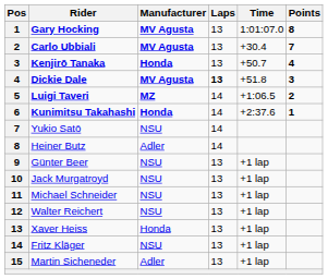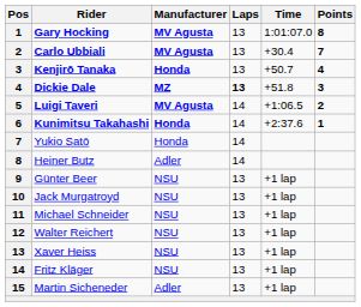 <table class="wikitable" style="font-size: 95%;">
 <tr>
 <th>Pos</th>
 <th>Rider</th>
 <th>Manufacturer</th>
 <th>Laps</th>
 <th>Time</th>
 <th>Points</th>
 </tr>
 <tr>
 <th>1</th>
 <td> <strong><a href='#'>Gary Hocking</a></strong></td>
 <td><strong><a href='#'>MV Agusta</a></strong></td>
 <td>13</td>
 <td>1:01:07.0</td>
 <td><strong>8</strong></td>
 </tr>
 <tr>
 <th>2</th>
 <td> <strong><a href='#'>Carlo Ubbiali</a></strong></td>
 <td><strong><a href='#'>MV Agusta</a></strong></td>
 <td>13</td>
 <td>+30.4</td>
 <td><strong>7</strong></td>
 </tr>
 <tr>
 <th>3</th>
 <td> <strong><a href='#'>Kenjirō Tanaka</a></strong></td>
 <td><strong><a href='#'>Honda</a></strong></td>
 <td>13</td>
 <td>+50.7</td>
 <td><strong>4</strong></td>
 </tr>
 <tr>
 <th>4</th>
 <td> <strong><a href='#'>Dickie Dale</a></strong></td>
-<td><strong><a href='#'>MV Agusta</a></strong></td>
+<td><strong><a href='#'>MZ</a></strong></td>
 <td><strong>13</strong></td>
 <td>+51.8</td>
 <td><strong>3</strong></td>
 </tr>
 <tr>
 <th>5</th>
 <td> <strong><a href='#'>Luigi Taveri</a></strong></td>
-<td><strong><a href='#'>MZ</a></strong></td>
+<td><strong><a href='#'>MV Agusta</a></strong></td>
 <td>14</td>
 <td>+1:06.5</td>
 <td><strong>2</strong></td>
 </tr>
 <tr>
 <th>6</th>
 <td> <strong><a href='#'>Kunimitsu Takahashi</a></strong></td>
 <td><strong><a href='#'>Honda</a></strong></td>
 <td>14</td>
 <td>+2:37.6</td>
 <td><strong>1</strong></td>
 </tr>
 <tr>
 <th>7</th>
 <td> <a href='#'>Yukio Satō</a></td>
-<td><a href='#'>NSU</a></td>
+<td><a href='#'>Honda</a></td>
 <td>14</td>
 <td></td>
 <td></td>
 </tr>
 <tr>
 <th>8</th>
 <td> <a href='#'>Heiner Butz</a></td>
 <td><a href='#'>Adler</a></td>
 <td>14</td>
 <td></td>
 <td></td>
 </tr>
 <tr>
 <th>9</th>
 <td> <a href='#'>Günter Beer</a></td>
 <td><a href='#'>NSU</a></td>
 <td>13</td>
 <td>+1 lap</td>
 <td></td>
 </tr>
 <tr>
 <th>10</th>
 <td> <a href='#'>Jack Murgatroyd</a></td>
 <td><a href='#'>NSU</a></td>
 <td>13</td>
 <td>+1 lap</td>
 <td></td>
 </tr>
 <tr>
 <th>11</th>
 <td> <a href='#'>Michael Schneider</a></td>
 <td><a href='#'>NSU</a></td>
 <td>13</td>
 <td>+1 lap</td>
 <td></td>
 </tr>
 <tr>
 <th>12</th>
 <td> <a href='#'>Walter Reichert</a></td>
 <td><a href='#'>NSU</a></td>
 <td>13</td>
 <td>+1 lap</td>
 <td></td>
 </tr>
 <tr>
 <th>13</th>
 <td> <a href='#'>Xaver Heiss</a></td>
-<td><a href='#'>Honda</a></td>
+<td><a href='#'>NSU</a></td>
 <td>13</td>
 <td>+1 lap</td>
 <td></td>
 </tr>
 <tr>
 <th>14</th>
 <td> <a href='#'>Fritz Kläger</a></td>
 <td><a href='#'>NSU</a></td>
 <td>13</td>
 <td>+1 lap</td>
 <td></td>
 </tr>
 <tr>
 <th>15</th>
 <td> <a href='#'>Martin Sicheneder</a></td>
 <td><a href='#'>Adler</a></td>
 <td>13</td>
 <td>+1 lap</td>
 <td></td>
 </tr>
 <tr>
 <th colspan=6></th>
 </tr>
 </table>
